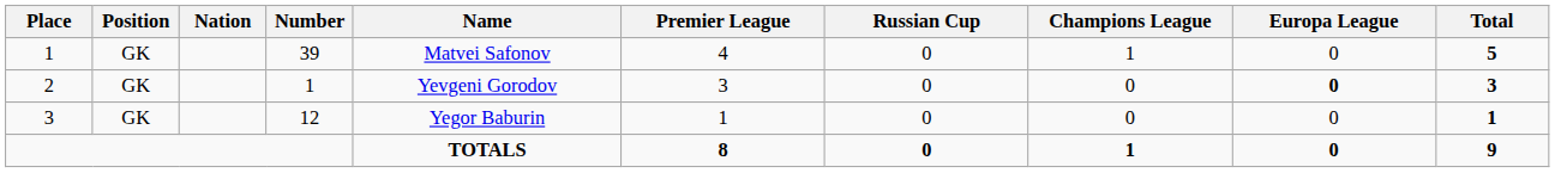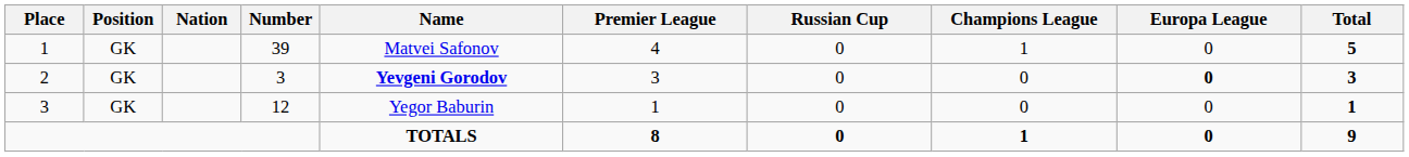 <table class="wikitable" style="font-size: 95%; text-align: center;">
 <tr>
 <th width=60>Place</th>
 <th width=60>Position</th>
 <th width=60>Nation</th>
 <th width=60>Number</th>
 <th width=200>Name</th>
 <th width=150>Premier League</th>
 <th width=150>Russian Cup</th>
 <th width=150>Champions League</th>
 <th width=150>Europa League</th>
 <th width=80>Total</th>
 </tr>
 <tr>
 <td>1</td>
 <td>GK</td>
 <td></td>
 <td>39</td>
 <td><a href='#'>Matvei Safonov</a></td>
 <td>4</td>
 <td>0</td>
 <td>1</td>
 <td>0</td>
 <td><strong>5</strong></td>
 </tr>
 <tr>
 <td>2</td>
 <td>GK</td>
 <td></td>
-<td>1</td>
-<td><a href='#'>Yevgeni Gorodov</a></td>
+<td>3</td>
+<td><strong><a href='#'>Yevgeni Gorodov</a></strong></td>
 <td>3</td>
 <td>0</td>
 <td>0</td>
 <td><strong>0</strong></td>
 <td><strong>3</strong></td>
 </tr>
 <tr>
 <td>3</td>
 <td>GK</td>
 <td></td>
 <td>12</td>
 <td><a href='#'>Yegor Baburin</a></td>
 <td>1</td>
 <td>0</td>
 <td>0</td>
 <td>0</td>
 <td><strong>1</strong></td>
 </tr>
 <tr>
 <td colspan="4"></td>
 <td><strong>TOTALS</strong></td>
 <td><strong>8</strong></td>
 <td><strong>0</strong></td>
 <td><strong>1</strong></td>
 <td><strong>0</strong></td>
 <td><strong>9</strong></td>
 </tr>
 </table>
